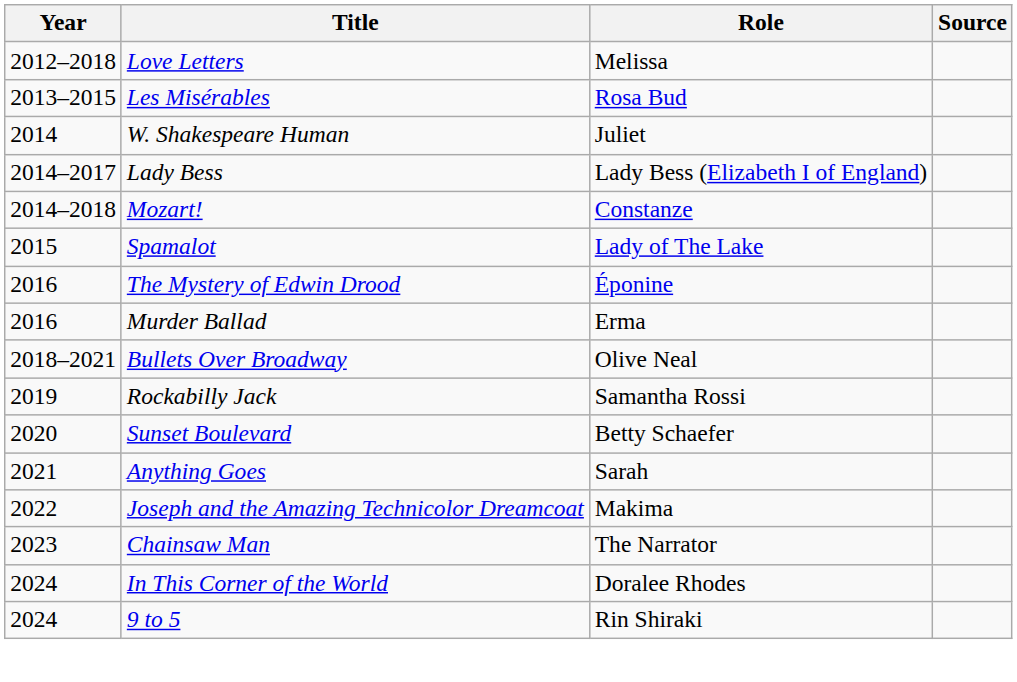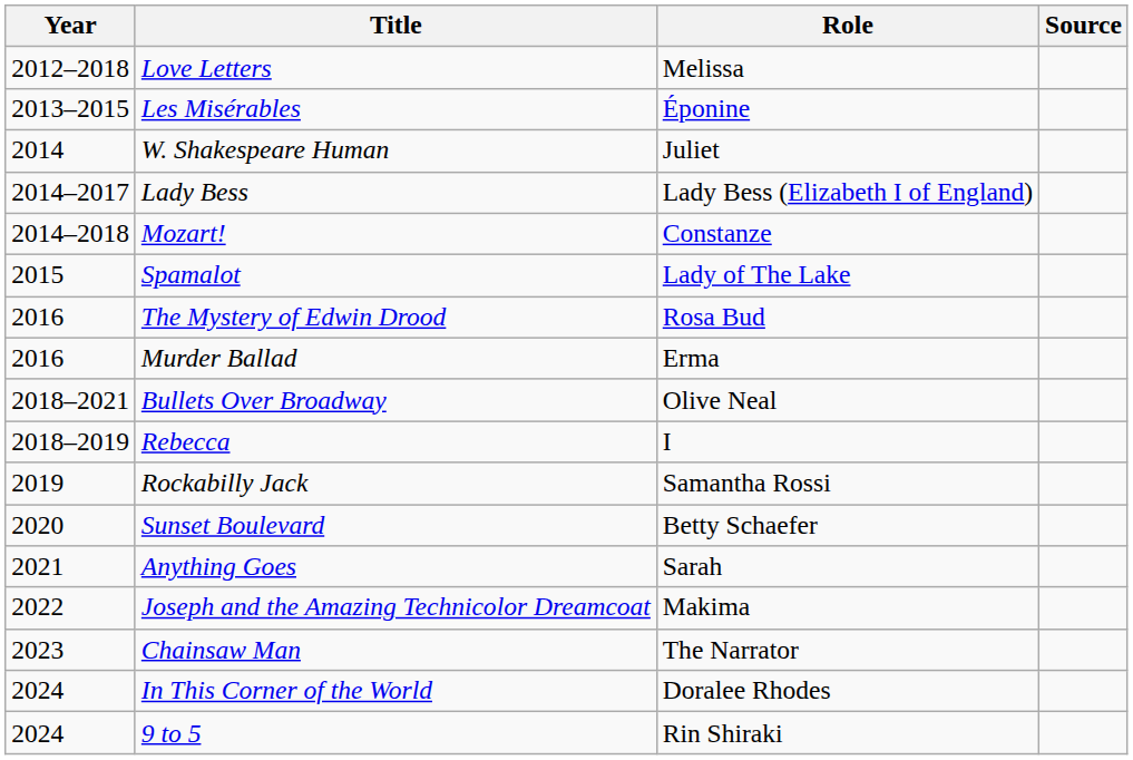 <table class="wikitable sortable plainrowheaders">
 <tr>
 <th>Year</th>
 <th>Title</th>
 <th>Role</th>
 <th class="unsortable">Source</th>
 </tr>
 <tr>
 <td>2012–2018</td>
 <td><em><a href='#'>Love Letters</a></em></td>
 <td>Melissa</td>
 <td></td>
 </tr>
 <tr>
 <td>2013–2015</td>
 <td><em><a href='#'>Les Misérables</a></em></td>
-<td><a href='#'>Rosa Bud</a></td>
+<td><a href='#'>Éponine</a></td>
 <td></td>
 </tr>
 <tr>
 <td>2014</td>
 <td><em>W. Shakespeare Human</em></td>
 <td>Juliet</td>
 <td></td>
 </tr>
 <tr>
 <td>2014–2017</td>
 <td><em>Lady Bess</em></td>
 <td>Lady Bess (<a href='#'>Elizabeth I of England</a>)</td>
 <td></td>
 </tr>
 <tr>
 <td>2014–2018</td>
 <td><em><a href='#'>Mozart!</a></em></td>
 <td><a href='#'>Constanze</a></td>
 <td></td>
 </tr>
 <tr>
 <td>2015</td>
 <td><em><a href='#'>Spamalot</a></em></td>
 <td><a href='#'>Lady of The Lake</a></td>
 <td></td>
 </tr>
 <tr>
 <td>2016</td>
 <td><em><a href='#'>The Mystery of Edwin Drood</a></em></td>
-<td><a href='#'>Éponine</a></td>
+<td><a href='#'>Rosa Bud</a></td>
 <td></td>
 </tr>
 <tr>
 <td>2016</td>
 <td><em>Murder Ballad</em></td>
 <td>Erma</td>
 <td></td>
 </tr>
 <tr>
 <td>2018–2021</td>
 <td><em><a href='#'>Bullets Over Broadway</a></em></td>
 <td>Olive Neal</td>
+<td></td>
+</tr>
+<tr>
+<td>2018–2019</td>
+<td><em><a href='#'>Rebecca</a></em></td>
+<td>I</td>
 <td></td>
 </tr>
 <tr>
 <td>2019</td>
 <td><em>Rockabilly Jack</em></td>
 <td>Samantha Rossi</td>
 <td></td>
 </tr>
 <tr>
 <td>2020</td>
 <td><em><a href='#'>Sunset Boulevard</a></em></td>
 <td>Betty Schaefer</td>
 <td></td>
 </tr>
 <tr>
 <td>2021</td>
 <td><em><a href='#'>Anything Goes</a></em></td>
 <td>Sarah</td>
 <td></td>
 </tr>
 <tr>
 <td>2022</td>
 <td><em><a href='#'>Joseph and the Amazing Technicolor Dreamcoat</a></em></td>
 <td>Makima</td>
 <td></td>
 </tr>
 <tr>
 <td>2023</td>
 <td><em><a href='#'>Chainsaw Man</a></em></td>
 <td>The Narrator</td>
 <td></td>
 </tr>
 <tr>
 <td>2024</td>
 <td><em><a href='#'>In This Corner of the World</a></em></td>
 <td>Doralee Rhodes</td>
 <td></td>
 </tr>
 <tr>
 <td>2024</td>
 <td><a href='#'><em>9 to 5</em></a></td>
 <td>Rin Shiraki</td>
 <td></td>
 </tr>
 </table>
